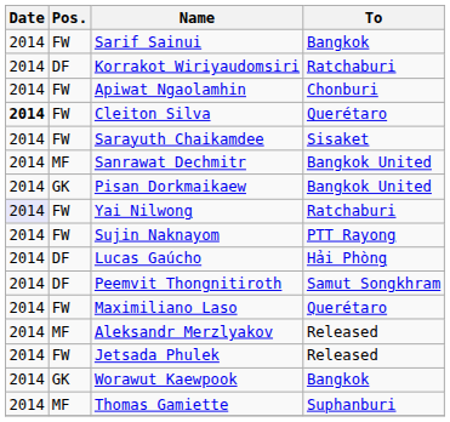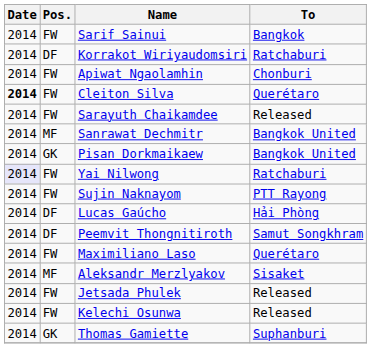 <table class="wikitable">
 <tr>
 <th>Date</th>
 <th>Pos.</th>
 <th>Name</th>
 <th>To</th>
 </tr>
 <tr>
 <td>2014</td>
 <td>FW</td>
 <td> <a href='#'>Sarif Sainui</a></td>
 <td> <a href='#'>Bangkok</a></td>
 </tr>
 <tr>
 <td>2014</td>
 <td>DF</td>
 <td> <a href='#'>Korrakot Wiriyaudomsiri</a></td>
 <td> <a href='#'>Ratchaburi</a></td>
 </tr>
 <tr>
 <td>2014</td>
 <td>FW</td>
 <td> <a href='#'>Apiwat Ngaolamhin</a></td>
 <td> <a href='#'>Chonburi</a></td>
 </tr>
 <tr>
 <td><strong>2014</strong></td>
 <td>FW</td>
 <td> <a href='#'>Cleiton Silva</a></td>
 <td> <a href='#'>Querétaro</a></td>
 </tr>
 <tr>
 <td>2014</td>
 <td>FW</td>
 <td> <a href='#'>Sarayuth Chaikamdee</a></td>
-<td> <a href='#'>Sisaket</a></td>
+<td>Released</td>
 </tr>
 <tr>
 <td>2014</td>
 <td>MF</td>
 <td> <a href='#'>Sanrawat Dechmitr</a></td>
 <td> <a href='#'>Bangkok United</a></td>
 </tr>
 <tr>
 <td>2014</td>
 <td>GK</td>
 <td> <a href='#'>Pisan Dorkmaikaew</a></td>
 <td> <a href='#'>Bangkok United</a></td>
 </tr>
 <tr>
 <td style="background: lavender;">2014</td>
 <td>FW</td>
 <td> <a href='#'>Yai Nilwong</a></td>
 <td> <a href='#'>Ratchaburi</a></td>
 </tr>
 <tr>
 <td>2014</td>
 <td>FW</td>
 <td> <a href='#'>Sujin Naknayom</a></td>
 <td> <a href='#'>PTT Rayong</a></td>
 </tr>
 <tr>
 <td>2014</td>
 <td>DF</td>
 <td> <a href='#'>Lucas Gaúcho</a></td>
 <td> <a href='#'>Hải Phòng</a></td>
 </tr>
 <tr>
 <td>2014</td>
 <td>DF</td>
 <td> <a href='#'>Peemvit Thongnitiroth</a></td>
 <td> <a href='#'>Samut Songkhram</a></td>
 </tr>
 <tr>
 <td>2014</td>
 <td>FW</td>
 <td> <a href='#'>Maximiliano Laso</a></td>
 <td> <a href='#'>Querétaro</a></td>
 </tr>
 <tr>
 <td>2014</td>
 <td>MF</td>
 <td> <a href='#'>Aleksandr Merzlyakov</a></td>
-<td>Released</td>
+<td> <a href='#'>Sisaket</a></td>
 </tr>
 <tr>
 <td>2014</td>
 <td>FW</td>
 <td> <a href='#'>Jetsada Phulek</a></td>
 <td>Released</td>
 </tr>
 <tr>
 <td>2014</td>
-<td>GK</td>
-<td> <a href='#'>Worawut Kaewpook</a></td>
-<td> <a href='#'>Bangkok</a></td>
+<td>FW</td>
+<td> <a href='#'>Kelechi Osunwa</a></td>
+<td>Released</td>
 </tr>
 <tr>
 <td>2014</td>
-<td>MF</td>
+<td>GK</td>
 <td> <a href='#'>Thomas Gamiette</a></td>
 <td> <a href='#'>Suphanburi</a></td>
 </tr>
 <tr>
 </tr>
 </table>
